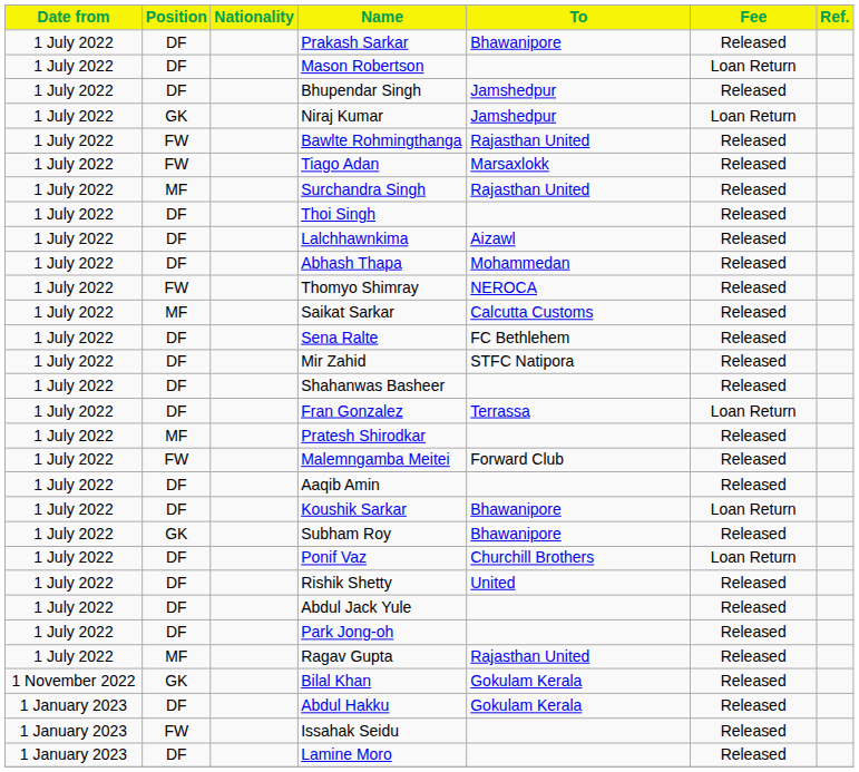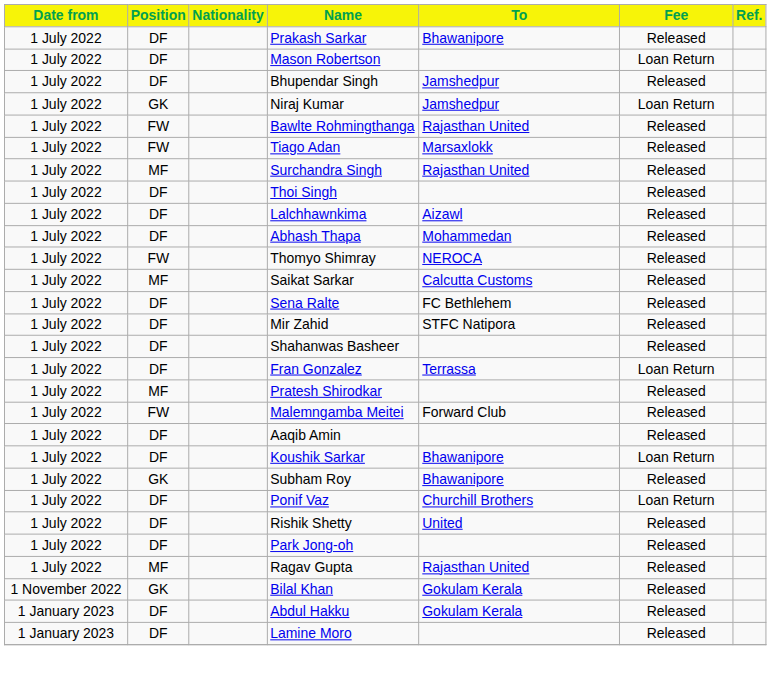 <table class="wikitable"  style="text-align:center; font-size:90%; ">
 <tr>
 <th style="background:#F7F408; color:#00A050; width:120px;">Date from</th>
 <th style="background:#F7F408; color:#00A050; width:50px;">Position</th>
 <th style="background:#F7F408; color:#00A050; width:50px;">Nationality</th>
 <th style="background:#F7F408; color:#00A050; width:150px;">Name</th>
 <th style="background:#F7F408; color:#00A050; width:200px;">To</th>
 <th style="background:#F7F408; color:#00A050; width:110px;">Fee</th>
 <th style="background:#F7F408; color:#00A050; width:25px;">Ref.</th>
 </tr>
 <tr>
 <td>1 July 2022</td>
 <td style="text-align:center;">DF</td>
 <td style="text-align:center;"></td>
 <td style="text-align:left;"><a href='#'>Prakash Sarkar</a></td>
 <td style="text-align:left;"> <a href='#'>Bhawanipore</a></td>
 <td>Released</td>
 <td></td>
 </tr>
 <tr>
 <td>1 July 2022</td>
 <td style="text-align:center;">DF</td>
 <td style="text-align:center;"></td>
 <td style="text-align:left;"><a href='#'>Mason Robertson</a></td>
 <td style="text-align:left;"></td>
 <td>Loan Return</td>
 <td></td>
 </tr>
 <tr>
 <td>1 July 2022</td>
 <td style="text-align:center;">DF</td>
 <td style="text-align:center;"></td>
 <td style="text-align:left;">Bhupendar Singh</td>
 <td style="text-align:left;"> <a href='#'>Jamshedpur</a></td>
 <td>Released</td>
 <td></td>
 </tr>
 <tr>
 <td>1 July 2022</td>
 <td style="text-align:center;">GK</td>
 <td style="text-align:center;"></td>
 <td style="text-align:left;">Niraj Kumar</td>
 <td style="text-align:left;"> <a href='#'>Jamshedpur</a></td>
 <td>Loan Return</td>
 <td></td>
 </tr>
 <tr>
 <td>1 July 2022</td>
 <td style="text-align:center;">FW</td>
 <td style="text-align:center;"></td>
 <td style="text-align:left;"><a href='#'>Bawlte Rohmingthanga</a></td>
 <td style="text-align:left;"> <a href='#'>Rajasthan United</a></td>
 <td>Released</td>
 <td></td>
 </tr>
 <tr>
 <td>1 July 2022</td>
 <td style="text-align:center;">FW</td>
 <td style="text-align:center;"></td>
 <td style="text-align:left;"><a href='#'>Tiago Adan</a></td>
 <td style="text-align:left;"> <a href='#'>Marsaxlokk</a></td>
 <td>Released</td>
 <td></td>
 </tr>
 <tr>
 <td>1 July 2022</td>
 <td style="text-align:center;">MF</td>
 <td style="text-align:center;"></td>
 <td style="text-align:left;"><a href='#'>Surchandra Singh</a></td>
 <td style="text-align:left;"> <a href='#'>Rajasthan United</a></td>
 <td>Released</td>
 <td></td>
 </tr>
 <tr>
 <td>1 July 2022</td>
 <td style="text-align:center;">DF</td>
 <td style="text-align:center;"></td>
 <td style="text-align:left;"><a href='#'>Thoi Singh</a></td>
 <td style="text-align:left;"></td>
 <td>Released</td>
 <td></td>
 </tr>
 <tr>
 <td>1 July 2022</td>
 <td style="text-align:center;">DF</td>
 <td style="text-align:center;"></td>
 <td style="text-align:left;"><a href='#'>Lalchhawnkima</a></td>
 <td style="text-align:left;"> <a href='#'>Aizawl</a></td>
 <td>Released</td>
 <td></td>
 </tr>
 <tr>
 <td>1 July 2022</td>
 <td style="text-align:center;">DF</td>
 <td style="text-align:center;"></td>
 <td style="text-align:left;"><a href='#'>Abhash Thapa</a></td>
 <td style="text-align:left;"> <a href='#'>Mohammedan</a></td>
 <td>Released</td>
 <td></td>
 </tr>
 <tr>
 <td>1 July 2022</td>
 <td style="text-align:center;">FW</td>
 <td style="text-align:center;"></td>
 <td style="text-align:left;">Thomyo Shimray</td>
 <td style="text-align:left;"> <a href='#'>NEROCA</a></td>
 <td>Released</td>
 <td></td>
 </tr>
 <tr>
 <td>1 July 2022</td>
 <td style="text-align:center;">MF</td>
 <td style="text-align:center;"></td>
 <td style="text-align:left;">Saikat Sarkar</td>
 <td style="text-align:left;"> <a href='#'>Calcutta Customs</a></td>
 <td>Released</td>
 <td></td>
 </tr>
 <tr>
 <td>1 July 2022</td>
 <td style="text-align:center;">DF</td>
 <td style="text-align:center;"></td>
 <td style="text-align:left;"><a href='#'>Sena Ralte</a></td>
 <td style="text-align:left;"> FC Bethlehem</td>
 <td>Released</td>
 <td></td>
 </tr>
 <tr>
 <td>1 July 2022</td>
 <td style="text-align:center;">DF</td>
 <td style="text-align:center;"></td>
 <td style="text-align:left;">Mir Zahid</td>
 <td style="text-align:left;"> STFC Natipora</td>
 <td>Released</td>
 <td></td>
 </tr>
 <tr>
 <td>1 July 2022</td>
 <td style="text-align:center;">DF</td>
 <td style="text-align:center;"></td>
 <td style="text-align:left;">Shahanwas Basheer</td>
 <td style="text-align:left;"></td>
 <td>Released</td>
 <td></td>
 </tr>
 <tr>
 <td>1 July 2022</td>
 <td style="text-align:center;">DF</td>
 <td style="text-align:center;"></td>
 <td style="text-align:left;"><a href='#'>Fran Gonzalez</a></td>
 <td style="text-align:left;"> <a href='#'>Terrassa</a></td>
 <td>Loan Return</td>
 <td></td>
 </tr>
 <tr>
 <td>1 July 2022</td>
 <td style="text-align:center;">MF</td>
 <td style="text-align:center;"></td>
 <td style="text-align:left;"><a href='#'>Pratesh Shirodkar</a></td>
 <td style="text-align:left;"></td>
 <td>Released</td>
 <td></td>
 </tr>
 <tr>
 <td>1 July 2022</td>
 <td style="text-align:center;">FW</td>
 <td style="text-align:center;"></td>
 <td style="text-align:left;"><a href='#'>Malemngamba Meitei</a></td>
 <td style="text-align:left;"> Forward Club</td>
 <td>Released</td>
 <td></td>
 </tr>
 <tr>
 <td>1 July 2022</td>
 <td style="text-align:center;">DF</td>
 <td style="text-align:center;"></td>
 <td style="text-align:left;">Aaqib Amin</td>
 <td style="text-align:left;"></td>
 <td>Released</td>
 <td></td>
 </tr>
 <tr>
 <td>1 July 2022</td>
 <td style="text-align:center;">DF</td>
 <td style="text-align:center;"></td>
 <td style="text-align:left;"><a href='#'>Koushik Sarkar</a></td>
 <td style="text-align:left;"> <a href='#'>Bhawanipore</a></td>
 <td>Loan Return</td>
 <td></td>
 </tr>
 <tr>
 <td>1 July 2022</td>
 <td style="text-align:center;">GK</td>
 <td style="text-align:center;"></td>
 <td style="text-align:left;">Subham Roy</td>
 <td style="text-align:left;"> <a href='#'>Bhawanipore</a></td>
 <td>Released</td>
 <td></td>
 </tr>
 <tr>
 <td>1 July 2022</td>
 <td style="text-align:center;">DF</td>
 <td style="text-align:center;"></td>
 <td style="text-align:left;"><a href='#'>Ponif Vaz</a></td>
 <td style="text-align:left;"> <a href='#'>Churchill Brothers</a></td>
 <td>Loan Return</td>
 <td></td>
 </tr>
 <tr>
 <td>1 July 2022</td>
 <td style="text-align:center;">DF</td>
 <td style="text-align:center;"></td>
 <td style="text-align:left;">Rishik Shetty</td>
 <td style="text-align:left;"> <a href='#'>United</a></td>
 <td>Released</td>
 <td></td>
 </tr>
 <tr>
 <td>1 July 2022</td>
 <td style="text-align:center;">DF</td>
 <td style="text-align:center;"></td>
-<td style="text-align:left;">Abdul Jack Yule</td>
-<td style="text-align:left;"></td>
-<td>Released</td>
-<td></td>
-</tr>
-<tr>
-<td>1 July 2022</td>
-<td style="text-align:center;">DF</td>
-<td style="text-align:center;"></td>
 <td style="text-align:left;"><a href='#'>Park Jong-oh</a></td>
 <td style="text-align:left;"></td>
 <td>Released</td>
 <td></td>
 </tr>
 <tr>
 <td>1 July 2022</td>
 <td style="text-align:center;">MF</td>
 <td style="text-align:center;"></td>
 <td style="text-align:left;">Ragav Gupta</td>
 <td style="text-align:left;"> <a href='#'>Rajasthan United</a></td>
 <td>Released</td>
 <td></td>
 </tr>
 <tr>
 <td>1 November 2022</td>
 <td style="text-align:center;">GK</td>
 <td style="text-align:center;"></td>
 <td style="text-align:left;"><a href='#'>Bilal Khan</a></td>
 <td style="text-align:left;"> <a href='#'>Gokulam Kerala</a></td>
 <td>Released</td>
 <td></td>
 </tr>
 <tr>
 <td>1 January 2023</td>
 <td style="text-align:center;">DF</td>
 <td style="text-align:center;"></td>
 <td style="text-align:left;"><a href='#'>Abdul Hakku</a></td>
 <td style="text-align:left;"> <a href='#'>Gokulam Kerala</a></td>
 <td>Released</td>
 <td></td>
 </tr>
 <tr>
 <td>1 January 2023</td>
-<td style="text-align:center;">FW</td>
-<td style="text-align:center;"></td>
-<td style="text-align:left;">Issahak Seidu</td>
-<td style="text-align:left;"></td>
-<td>Released</td>
-<td></td>
-</tr>
-<tr>
-<td>1 January 2023</td>
 <td style="text-align:center;">DF</td>
 <td style="text-align:center;"></td>
 <td style="text-align:left;"><a href='#'>Lamine Moro</a></td>
 <td style="text-align:left;"></td>
 <td>Released</td>
 <td></td>
 </tr>
 <tr>
 </tr>
 </table>
